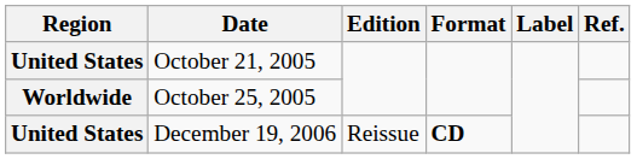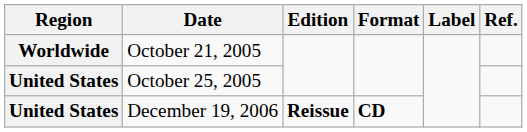 <table class="wikitable plainrowheaders">
 <tr>
 <th>Region</th>
 <th>Date</th>
 <th>Edition</th>
 <th>Format</th>
 <th>Label</th>
 <th>Ref.</th>
 </tr>
 <tr>
-<th scope="row">United States</th>
+<th scope="row">Worldwide</th>
 <td>October 21, 2005</td>
 <td rowspan="2"></td>
 <td rowspan="2"></td>
 <td rowspan="3"></td>
 <td></td>
 </tr>
 <tr>
-<th scope="row">Worldwide</th>
+<th scope="row">United States</th>
 <td>October 25, 2005</td>
 <td></td>
 </tr>
 <tr>
 <th scope="row">United States</th>
 <td>December 19, 2006</td>
-<td>Reissue</td>
+<td><strong>Reissue</strong></td>
 <td><strong>CD</strong></td>
 <td></td>
 </tr>
 </table>
